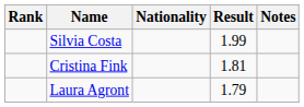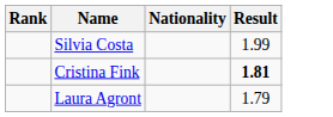 <table class="wikitable sortable" style="text-align:center;font-size:95%">
 <tr>
 <th>Rank</th>
 <th>Name</th>
 <th>Nationality</th>
 <th>Result</th>
-<th>Notes</th>
 </tr>
 <tr>
 <td></td>
 <td align=left><a href='#'>Silvia Costa</a></td>
 <td align=left></td>
 <td>1.99</td>
-<td></td>
 </tr>
 <tr>
 <td></td>
 <td align=left><a href='#'>Cristina Fink</a></td>
 <td align=left></td>
-<td>1.81</td>
-<td></td>
+<td><strong>1.81</strong></td>
 </tr>
 <tr>
 <td></td>
 <td align=left><a href='#'>Laura Agront</a></td>
 <td align=left></td>
 <td>1.79</td>
-<td></td>
 </tr>
 </table>
